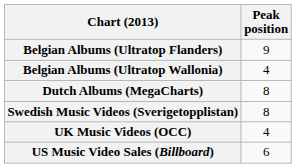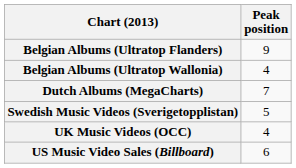 <table class="wikitable sortable plainrowheaders" style="text-align:center">
 <tr>
 <th scope="col">Chart (2013)</th>
 <th scope="col">Peak<br>position</th>
 </tr>
 <tr>
 <th scope="row">Belgian Albums (Ultratop Flanders)</th>
 <td>9</td>
 </tr>
 <tr>
 <th scope="row">Belgian Albums (Ultratop Wallonia)</th>
 <td>4</td>
 </tr>
 <tr>
 <th scope="row">Dutch Albums (MegaCharts)</th>
-<td>8</td>
+<td>7</td>
 </tr>
 <tr>
 <th scope="row">Swedish Music Videos (Sverigetopplistan)</th>
-<td>8</td>
+<td>5</td>
 </tr>
 <tr>
 <th scope="row">UK Music Videos (OCC)</th>
 <td>4</td>
 </tr>
 <tr>
 <th scope="row">US Music Video Sales (<em>Billboard</em>)</th>
 <td>6</td>
 </tr>
 </table>
